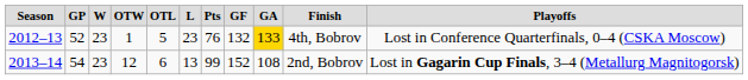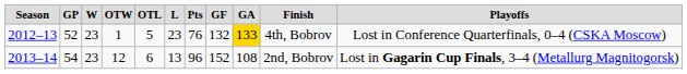 <table class="wikitable" style="text-align:center;">
 <tr style="text-align:center; font-size:small; background:#ddd; padding:5px;"|>
 <td><strong>Season</strong></td>
 <td><strong>GP</strong></td>
 <td><strong>W</strong></td>
 <td><strong>OTW</strong></td>
 <td><strong>OTL</strong></td>
 <td><strong>L</strong></td>
 <td><strong>Pts</strong></td>
 <td><strong>GF</strong></td>
 <td><strong>GA</strong></td>
 <td><strong>Finish</strong></td>
 <td><strong>Playoffs</strong></td>
 </tr>
 <tr>
 <td><a href='#'>2012–13</a></td>
 <td>52</td>
 <td>23</td>
 <td>1</td>
 <td>5</td>
 <td>23</td>
 <td>76</td>
 <td>132</td>
 <td style="background: gold;">133</td>
 <td>4th, Bobrov</td>
 <td>Lost in Conference Quarterfinals, 0–4 (<a href='#'>CSKA Moscow</a>)</td>
 </tr>
 <tr>
 <td><a href='#'>2013–14</a></td>
 <td>54</td>
 <td>23</td>
 <td>12</td>
 <td>6</td>
 <td>13</td>
-<td>99</td>
+<td>96</td>
 <td>152</td>
 <td>108</td>
 <td>2nd, Bobrov</td>
 <td>Lost in <strong>Gagarin Cup Finals</strong>, 3–4 (<a href='#'>Metallurg Magnitogorsk</a>)</td>
 </tr>
 </table>
